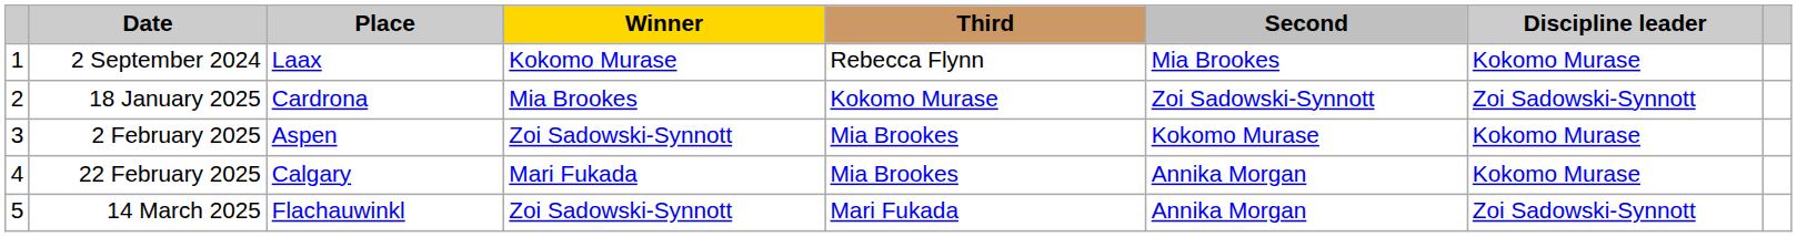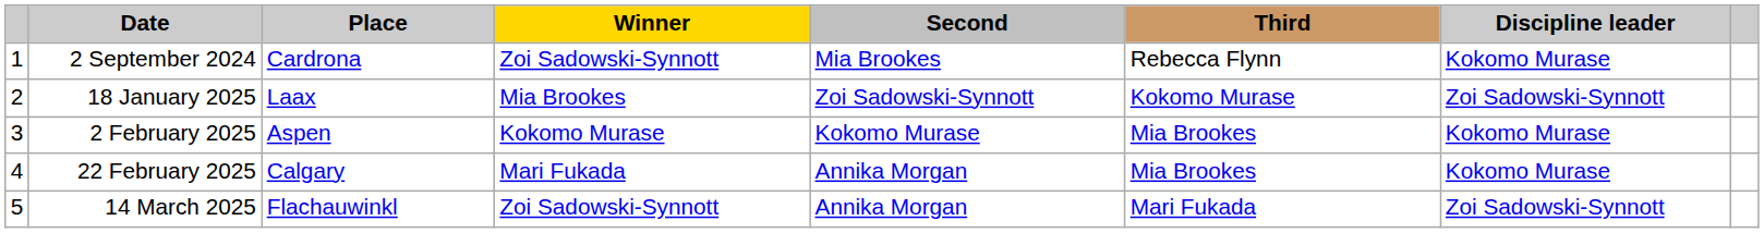 <table class="wikitable plainrowheaders" style="background:#fff; font-size:86%; line-height:16px; border:grey solid 1px; border-collapse:collapse;">
 <tr>
 <th scope="col" style="background:#ccc; width=10 px;"></th>
 <th scope="col" style="background:#ccc; width:135px;">Date</th>
 <th scope="col" style="background:#ccc; width:135px;">Place</th>
 <th scope="col" style="background:gold; width:185px;">Winner</th>
+<th scope="col" style="background:silver; width:185px;">Second</th>
 <th scope="col" style="background:#c96; width:185px;">Third</th>
-<th scope="col" style="background:silver; width:185px;">Second</th>
 <th scope="col" style="background:#ccc; width:170px;">Discipline leader</th>
 <th scope="col" style="background:#ccc; width:10px;"></th>
 </tr>
 <tr>
 <td align="center">1</td>
 <td align="right">2 September 2024</td>
-<td> <a href='#'>Laax</a></td>
-<td> <a href='#'>Kokomo Murase</a></td>
+<td> <a href='#'>Cardrona</a></td>
+<td> <a href='#'>Zoi Sadowski-Synnott</a></td>
+<td> <a href='#'>Mia Brookes</a></td>
 <td> Rebecca Flynn</td>
-<td> <a href='#'>Mia Brookes</a></td>
 <td> <a href='#'>Kokomo Murase</a></td>
 <td></td>
 </tr>
 <tr>
 <td align="center">2</td>
 <td align="right">18 January 2025</td>
-<td> <a href='#'>Cardrona</a></td>
+<td> <a href='#'>Laax</a></td>
 <td> <a href='#'>Mia Brookes</a></td>
+<td> <a href='#'>Zoi Sadowski-Synnott</a></td>
 <td> <a href='#'>Kokomo Murase</a></td>
-<td> <a href='#'>Zoi Sadowski-Synnott</a></td>
 <td> <a href='#'>Zoi Sadowski-Synnott</a></td>
 <td></td>
 </tr>
 <tr>
 <td align="center">3</td>
 <td align="right">2 February 2025</td>
 <td> <a href='#'>Aspen</a></td>
-<td> <a href='#'>Zoi Sadowski-Synnott</a></td>
+<td> <a href='#'>Kokomo Murase</a></td>
+<td> <a href='#'>Kokomo Murase</a></td>
 <td> <a href='#'>Mia Brookes</a></td>
-<td> <a href='#'>Kokomo Murase</a></td>
 <td> <a href='#'>Kokomo Murase</a></td>
 <td></td>
 </tr>
 <tr>
 <td align="center">4</td>
 <td align="right">22 February 2025</td>
 <td> <a href='#'>Calgary</a></td>
 <td> <a href='#'>Mari Fukada</a></td>
+<td> <a href='#'>Annika Morgan</a></td>
 <td> <a href='#'>Mia Brookes</a></td>
-<td> <a href='#'>Annika Morgan</a></td>
 <td> <a href='#'>Kokomo Murase</a></td>
 <td></td>
 </tr>
 <tr>
 <td align="center">5</td>
 <td align="right">14 March 2025</td>
 <td> <a href='#'>Flachauwinkl</a></td>
 <td> <a href='#'>Zoi Sadowski-Synnott</a></td>
+<td> <a href='#'>Annika Morgan</a></td>
 <td> <a href='#'>Mari Fukada</a></td>
-<td> <a href='#'>Annika Morgan</a></td>
 <td> <a href='#'>Zoi Sadowski-Synnott</a></td>
 <td></td>
 </tr>
 </table>
